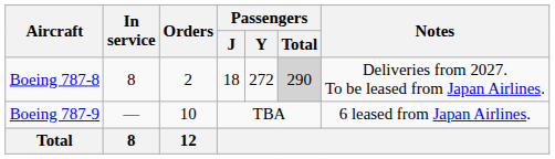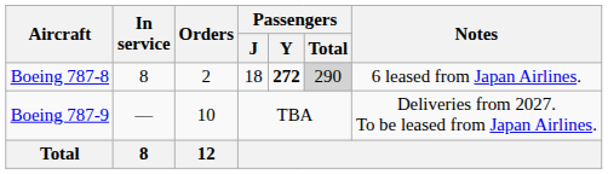 <table class="wikitable" style="border-collapse:collapse;text-align:center;margin:auto;margin-left:auto;margin-right:auto;">
 <tr>
 <th rowspan="2">Aircraft</th>
 <th rowspan="2">In<br>service</th>
 <th rowspan="2">Orders</th>
 <th colspan="3">Passengers</th>
 <th rowspan="2">Notes</th>
 </tr>
 <tr>
 <th style="width:20px;"><abbr>J</abbr></th>
 <th style="width:20px;"><abbr>Y</abbr></th>
 <th style="width:20px;">Total</th>
 </tr>
 <tr>
 <td><a href='#'>Boeing 787-8</a></td>
 <td>8</td>
 <td>2</td>
 <td>18</td>
-<td>272</td>
+<td><strong>272</strong></td>
 <td style="background: lightgrey;">290</td>
-<td>Deliveries from 2027.<br>To be leased from <a href='#'>Japan Airlines</a>.</td>
+<td>6 leased from <a href='#'>Japan Airlines</a>.</td>
 </tr>
 <tr>
 <td><a href='#'>Boeing 787-9</a></td>
 <td>—</td>
 <td>10</td>
 <td colspan="3"><abbr>TBA</abbr></td>
-<td>6 leased from <a href='#'>Japan Airlines</a>.</td>
+<td>Deliveries from 2027.<br>To be leased from <a href='#'>Japan Airlines</a>.</td>
 </tr>
 <tr>
 <th>Total</th>
 <th>8</th>
 <th>12</th>
 <th colspan=4></th>
 </tr>
 </table>
